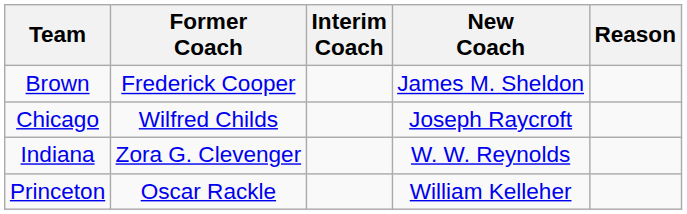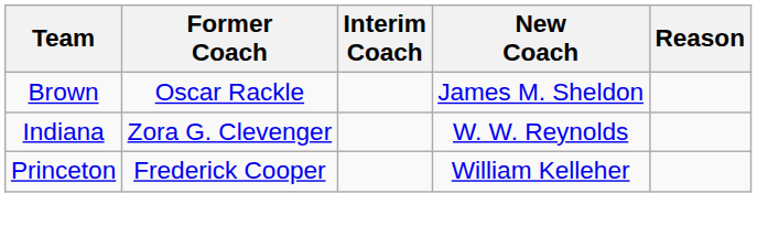 <table class="wikitable" style="text-align:center;">
 <tr>
 <th>Team</th>
 <th>Former<br>Coach</th>
 <th>Interim<br>Coach</th>
 <th>New<br>Coach</th>
 <th>Reason</th>
 </tr>
 <tr>
 <td><a href='#'>Brown</a></td>
-<td><a href='#'>Frederick Cooper</a></td>
+<td><a href='#'>Oscar Rackle</a></td>
 <td></td>
 <td><a href='#'>James M. Sheldon</a></td>
-<td></td>
-</tr>
-<tr>
-<td><a href='#'>Chicago</a></td>
-<td><a href='#'>Wilfred Childs</a></td>
-<td></td>
-<td><a href='#'>Joseph Raycroft</a></td>
 <td></td>
 </tr>
 <tr>
 <td><a href='#'>Indiana</a></td>
 <td><a href='#'>Zora G. Clevenger</a></td>
 <td></td>
 <td><a href='#'>W. W. Reynolds</a></td>
 <td></td>
 </tr>
 <tr>
 <td><a href='#'>Princeton</a></td>
-<td><a href='#'>Oscar Rackle</a></td>
+<td><a href='#'>Frederick Cooper</a></td>
 <td></td>
 <td><a href='#'>William Kelleher</a></td>
 <td></td>
 </tr>
 </table>
